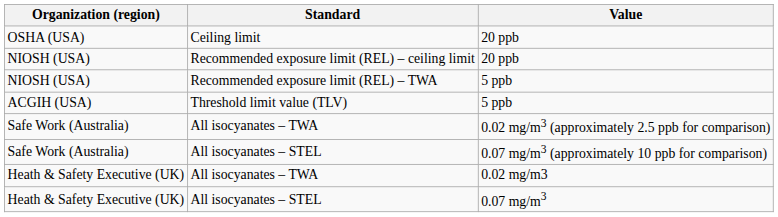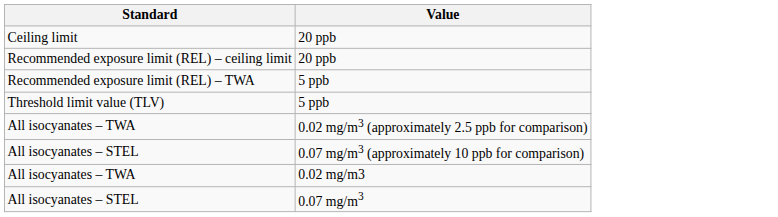 <table class="wikitable sortable">
 <tr>
-<th>Organization (region)</th>
 <th>Standard</th>
 <th>Value</th>
 </tr>
 <tr>
-<td>OSHA (USA)</td>
 <td>Ceiling limit</td>
 <td>20 ppb</td>
 </tr>
 <tr>
-<td>NIOSH (USA)</td>
 <td>Recommended exposure limit (REL) – ceiling limit</td>
 <td>20 ppb</td>
 </tr>
 <tr>
-<td>NIOSH (USA)</td>
 <td>Recommended exposure limit (REL) – TWA</td>
 <td>5 ppb</td>
 </tr>
 <tr>
-<td>ACGIH (USA)</td>
 <td>Threshold limit value (TLV)</td>
 <td>5 ppb</td>
 </tr>
 <tr>
-<td>Safe Work (Australia)</td>
 <td>All isocyanates – TWA</td>
 <td>0.02 mg/m<sup>3</sup> (approximately 2.5 ppb for comparison)</td>
 </tr>
 <tr>
-<td>Safe Work (Australia)</td>
 <td>All isocyanates – STEL</td>
 <td>0.07 mg/m<sup>3</sup> (approximately 10 ppb for comparison)</td>
 </tr>
 <tr>
-<td>Heath & Safety Executive (UK)</td>
 <td>All isocyanates – TWA</td>
 <td>0.02 mg/m3</td>
 </tr>
 <tr>
-<td>Heath & Safety Executive (UK)</td>
 <td>All isocyanates – STEL</td>
 <td>0.07 mg/m<sup>3</sup></td>
 </tr>
 </table>
